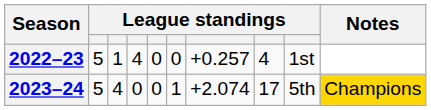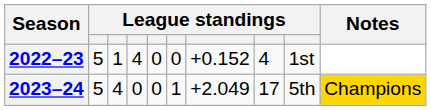 <table class="wikitable sortable">
 <tr>
 <th scope="col" rowspan="2">Season</th>
 <th scope="col" colspan="8">League standings</th>
 <th scope="col" rowspan="2">Notes</th>
 </tr>
 <tr>
 <th scope="col"></th>
 <th scope="col"></th>
 <th scope="col"></th>
 <th scope="col"></th>
 <th scope="col"></th>
 <th scope="col"></th>
 <th scope="col"></th>
 <th scope="col"></th>
 </tr>
 <tr>
 <th scope="row"><a href='#'>2022–23</a></th>
 <td>5</td>
 <td>1</td>
 <td>4</td>
 <td>0</td>
 <td>0</td>
-<td>+0.257</td>
+<td>+0.152</td>
 <td>4</td>
 <td>1st</td>
 <td style="background: white;"></td>
 </tr>
 <tr>
 <th scope="row"><a href='#'>2023–24</a></th>
 <td>5</td>
 <td>4</td>
 <td>0</td>
 <td>0</td>
 <td>1</td>
-<td>+2.074</td>
+<td>+2.049</td>
 <td>17</td>
 <td>5th</td>
 <td style="background: gold;">Champions</td>
 </tr>
 </table>
